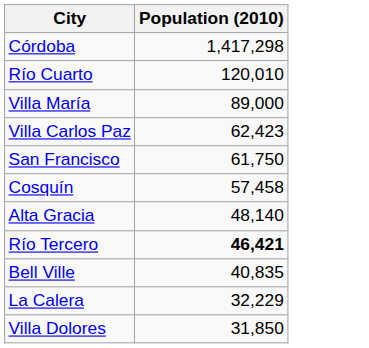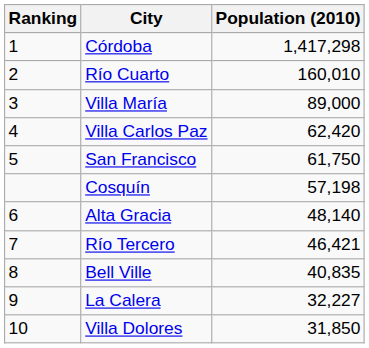 <table class="sortable wikitable" style="font-size:97%;">
 <tr>
+<th bgcolor="#c0c0c0"><strong>Ranking</strong></th>
 <th bgcolor="#c0c0c0"><strong>City</strong></th>
 <th bgcolor="#c0c0c0"><strong>Population (2010)</strong></th>
 </tr>
 <tr>
+<td>1</td>
 <td><a href='#'>Córdoba</a></td>
 <td align="right">1,417,298</td>
 </tr>
 <tr>
+<td>2</td>
 <td><a href='#'>Río Cuarto</a></td>
-<td align="right">120,010</td>
+<td align="right">160,010</td>
 </tr>
 <tr>
+<td>3</td>
 <td><a href='#'>Villa María</a></td>
 <td align="right">89,000</td>
 </tr>
 <tr>
+<td>4</td>
 <td><a href='#'>Villa Carlos Paz</a></td>
-<td align="right">62,423</td>
+<td align="right">62,420</td>
 </tr>
 <tr>
+<td>5</td>
 <td><a href='#'>San Francisco</a></td>
 <td align="right">61,750</td>
 </tr>
 <tr>
+<td></td>
 <td><a href='#'>Cosquín</a></td>
-<td align="right">57,458</td>
+<td align="right">57,198</td>
 </tr>
 <tr>
+<td>6</td>
 <td><a href='#'>Alta Gracia</a></td>
 <td align="right">48,140</td>
 </tr>
 <tr>
+<td>7</td>
 <td><a href='#'>Río Tercero</a></td>
-<td align="right"><strong>46,421</strong></td>
+<td align="right">46,421</td>
 </tr>
 <tr>
+<td>8</td>
 <td><a href='#'>Bell Ville</a></td>
 <td align="right">40,835</td>
 </tr>
 <tr>
+<td>9</td>
 <td><a href='#'>La Calera</a></td>
-<td align="right">32,229</td>
+<td align="right">32,227</td>
 </tr>
 <tr>
+<td>10</td>
 <td><a href='#'>Villa Dolores</a></td>
 <td align="right">31,850</td>
 </tr>
 </table>
